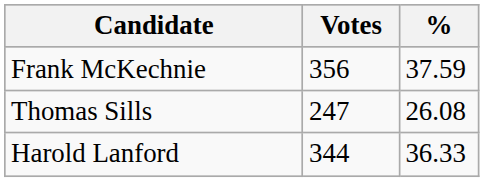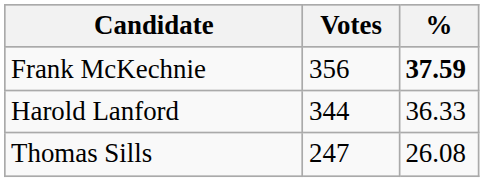 <table class="wikitable">
 <tr>
 <th style="width: 170px">Candidate</th>
 <th style="width: 50px">Votes</th>
 <th style="width: 40px">%</th>
 </tr>
 <tr>
 <td>Frank McKechnie</td>
 <td>356</td>
-<td>37.59</td>
+<td><strong>37.59</strong></td>
+</tr>
+<tr>
+<td>Harold Lanford</td>
+<td>344</td>
+<td>36.33</td>
 </tr>
 <tr>
 <td>Thomas Sills</td>
 <td>247</td>
 <td>26.08</td>
 </tr>
-<tr>
-<td>Harold Lanford</td>
-<td>344</td>
-<td>36.33</td>
-</tr>
 </table>
